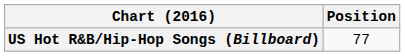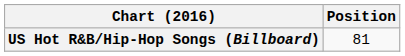 <table class="wikitable plainrowheaders" style="text-align:center">
 <tr>
 <th scope="col">Chart (2016)</th>
 <th scope="col">Position</th>
 </tr>
 <tr>
 <th scope="row">US Hot R&B/Hip-Hop Songs (<em>Billboard</em>)</th>
-<td>77</td>
+<td>81</td>
 </tr>
 </table>
